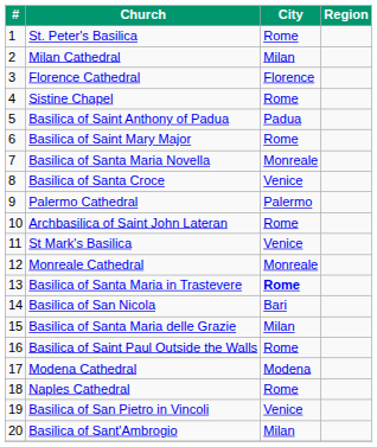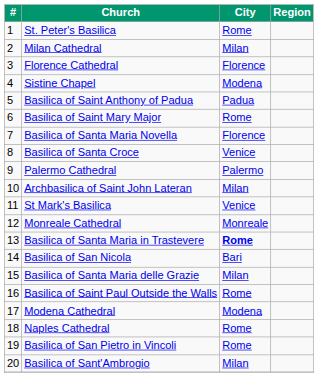 <table class="wikitable sortable">
 <tr style="color:white;">
 <th style="background:#00966E;">#</th>
 <th style="background:#00966E;">Church</th>
 <th style="background:#00966E;">City</th>
 <th style="background:#00966E;">Region</th>
 </tr>
 <tr>
 <td>1</td>
 <td><a href='#'>St. Peter's Basilica</a></td>
 <td><a href='#'>Rome</a></td>
 <td></td>
 </tr>
 <tr>
 <td>2</td>
 <td><a href='#'>Milan Cathedral</a></td>
 <td><a href='#'>Milan</a></td>
 <td></td>
 </tr>
 <tr>
 <td>3</td>
 <td><a href='#'>Florence Cathedral</a></td>
 <td><a href='#'>Florence</a></td>
 <td></td>
 </tr>
 <tr>
 <td>4</td>
 <td><a href='#'>Sistine Chapel</a></td>
-<td><a href='#'>Rome</a></td>
+<td><a href='#'>Modena</a></td>
 <td></td>
 </tr>
 <tr>
 <td>5</td>
 <td><a href='#'>Basilica of Saint Anthony of Padua</a></td>
 <td><a href='#'>Padua</a></td>
 <td></td>
 </tr>
 <tr>
 <td>6</td>
 <td><a href='#'>Basilica of Saint Mary Major</a></td>
 <td><a href='#'>Rome</a></td>
 <td></td>
 </tr>
 <tr>
 <td>7</td>
 <td><a href='#'>Basilica of Santa Maria Novella</a></td>
-<td><a href='#'>Monreale</a></td>
+<td><a href='#'>Florence</a></td>
 <td></td>
 </tr>
 <tr>
 <td>8</td>
 <td><a href='#'>Basilica of Santa Croce</a></td>
 <td><a href='#'>Venice</a></td>
 <td></td>
 </tr>
 <tr>
 <td>9</td>
 <td><a href='#'>Palermo Cathedral</a></td>
 <td><a href='#'>Palermo</a></td>
 <td></td>
 </tr>
 <tr>
 <td>10</td>
 <td><a href='#'>Archbasilica of Saint John Lateran</a></td>
-<td><a href='#'>Rome</a></td>
+<td><a href='#'>Milan</a></td>
 <td></td>
 </tr>
 <tr>
 <td>11</td>
 <td><a href='#'>St Mark's Basilica</a></td>
 <td><a href='#'>Venice</a></td>
 <td></td>
 </tr>
 <tr>
 <td>12</td>
 <td><a href='#'>Monreale Cathedral</a></td>
 <td><a href='#'>Monreale</a></td>
 <td></td>
 </tr>
 <tr>
 <td>13</td>
 <td><a href='#'>Basilica of Santa Maria in Trastevere</a></td>
 <td><strong><a href='#'>Rome</a></strong></td>
 <td></td>
 </tr>
 <tr>
 <td>14</td>
 <td><a href='#'>Basilica of San Nicola</a></td>
 <td><a href='#'>Bari</a></td>
 <td></td>
 </tr>
 <tr>
 <td>15</td>
 <td><a href='#'>Basilica of Santa Maria delle Grazie</a></td>
 <td><a href='#'>Milan</a></td>
 <td></td>
 </tr>
 <tr>
 <td>16</td>
 <td><a href='#'>Basilica of Saint Paul Outside the Walls</a></td>
 <td><a href='#'>Rome</a></td>
 <td></td>
 </tr>
 <tr>
 <td>17</td>
 <td><a href='#'>Modena Cathedral</a></td>
 <td><a href='#'>Modena</a></td>
 <td></td>
 </tr>
 <tr>
 <td>18</td>
 <td><a href='#'>Naples Cathedral</a></td>
 <td><a href='#'>Rome</a></td>
 <td></td>
 </tr>
 <tr>
 <td>19</td>
 <td><a href='#'>Basilica of San Pietro in Vincoli</a></td>
-<td><a href='#'>Venice</a></td>
+<td><a href='#'>Rome</a></td>
 <td></td>
 </tr>
 <tr>
 <td>20</td>
 <td><a href='#'>Basilica of Sant'Ambrogio</a></td>
 <td><a href='#'>Milan</a></td>
 <td></td>
 </tr>
 <tr>
 </tr>
 </table>
